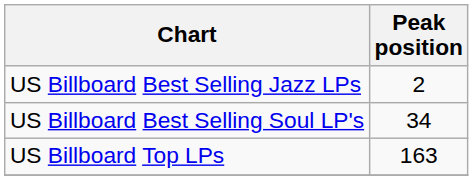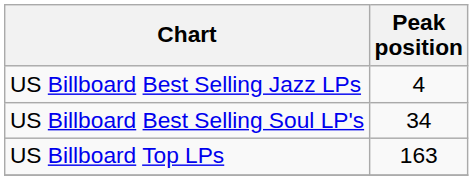 <table class="wikitable">
 <tr>
 <th>Chart</th>
 <th>Peak<br>position</th>
 </tr>
 <tr>
 <td>US <a href='#'>Billboard</a> <a href='#'>Best Selling Jazz LPs</a></td>
-<td align="center">2</td>
+<td align="center">4</td>
 </tr>
 <tr>
 <td>US <a href='#'>Billboard</a> <a href='#'>Best Selling Soul LP's</a></td>
 <td align="center">34</td>
 </tr>
 <tr>
 <td>US <a href='#'>Billboard</a> <a href='#'>Top LPs</a></td>
 <td align="center">163</td>
 </tr>
 <tr>
 </tr>
 </table>
